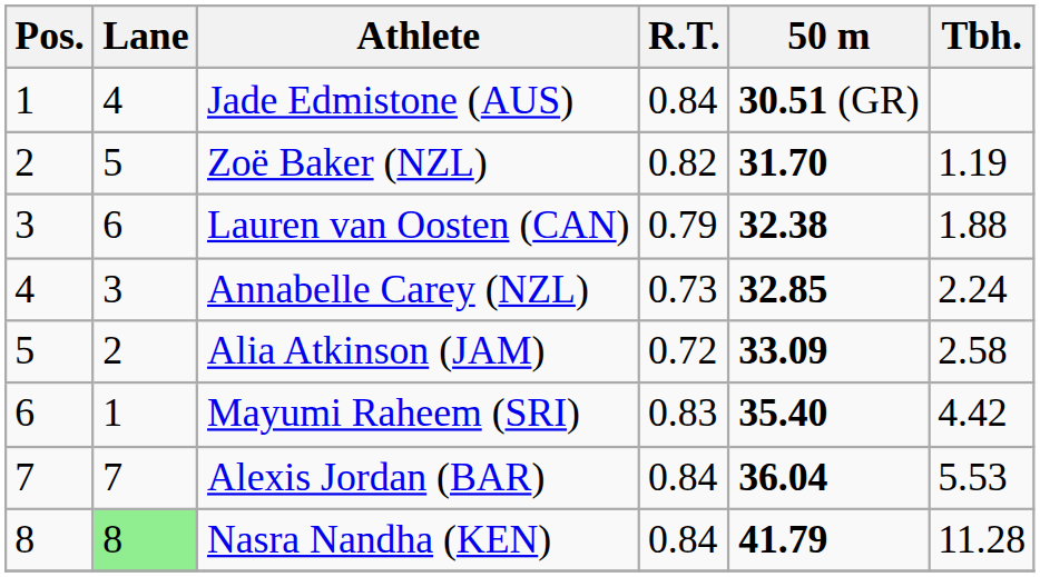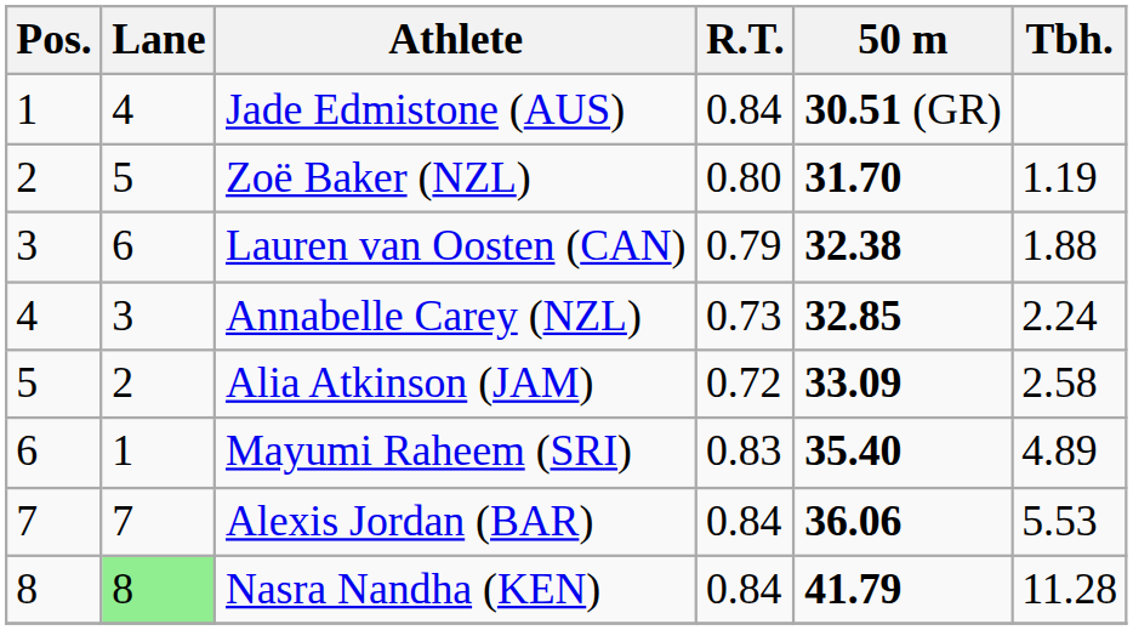 <table class="wikitable">
 <tr>
 <th>Pos.</th>
 <th>Lane</th>
 <th>Athlete</th>
 <th>R.T.</th>
 <th>50 m</th>
 <th>Tbh.</th>
 </tr>
 <tr>
 <td>1</td>
 <td>4</td>
 <td> <a href='#'>Jade Edmistone</a> (<a href='#'>AUS</a>)</td>
 <td>0.84</td>
 <td><strong>30.51</strong> (GR)</td>
 <td> </td>
 </tr>
 <tr>
 <td>2</td>
 <td>5</td>
 <td> <a href='#'>Zoë Baker</a> (<a href='#'>NZL</a>)</td>
-<td>0.82</td>
+<td>0.80</td>
 <td><strong>31.70</strong></td>
 <td>1.19</td>
 </tr>
 <tr>
 <td>3</td>
 <td>6</td>
 <td> <a href='#'>Lauren van Oosten</a> (<a href='#'>CAN</a>)</td>
 <td>0.79</td>
 <td><strong>32.38</strong></td>
 <td>1.88</td>
 </tr>
 <tr>
 <td>4</td>
 <td>3</td>
 <td> <a href='#'>Annabelle Carey</a> (<a href='#'>NZL</a>)</td>
 <td>0.73</td>
 <td><strong>32.85</strong></td>
 <td>2.24</td>
 </tr>
 <tr>
 <td>5</td>
 <td>2</td>
 <td> <a href='#'>Alia Atkinson</a> (<a href='#'>JAM</a>)</td>
 <td>0.72</td>
 <td><strong>33.09</strong></td>
 <td>2.58</td>
 </tr>
 <tr>
 <td>6</td>
 <td>1</td>
 <td> <a href='#'>Mayumi Raheem</a> (<a href='#'>SRI</a>)</td>
 <td>0.83</td>
 <td><strong>35.40</strong></td>
-<td>4.42</td>
+<td>4.89</td>
 </tr>
 <tr>
 <td>7</td>
 <td>7</td>
 <td> <a href='#'>Alexis Jordan</a> (<a href='#'>BAR</a>)</td>
 <td>0.84</td>
-<td><strong>36.04</strong></td>
+<td><strong>36.06</strong></td>
 <td>5.53</td>
 </tr>
 <tr>
 <td>8</td>
 <td style="background: lightgreen;">8</td>
 <td> <a href='#'>Nasra Nandha</a> (<a href='#'>KEN</a>)</td>
 <td>0.84</td>
 <td><strong>41.79</strong></td>
 <td>11.28</td>
 </tr>
 <tr>
 </tr>
 </table>
